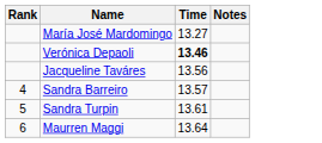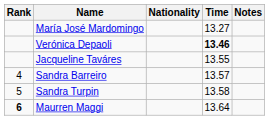 <table class="wikitable sortable" style="text-align:center;font-size:95%">
 <tr>
 <th>Rank</th>
 <th>Name</th>
+<th>Nationality</th>
 <th>Time</th>
 <th>Notes</th>
 </tr>
 <tr>
 <td></td>
 <td align=left><a href='#'>María José Mardomingo</a></td>
+<td align=left></td>
 <td>13.27</td>
 <td></td>
 </tr>
 <tr>
 <td></td>
 <td align=left><a href='#'>Verónica Depaoli</a></td>
+<td align=left></td>
 <td><strong>13.46</strong></td>
 <td></td>
 </tr>
 <tr>
 <td></td>
 <td align=left><a href='#'>Jacqueline Taváres</a></td>
-<td>13.56</td>
+<td align=left></td>
+<td>13.55</td>
 <td></td>
 </tr>
 <tr>
 <td>4</td>
 <td align=left><a href='#'>Sandra Barreiro</a></td>
+<td align=left></td>
 <td>13.57</td>
 <td></td>
 </tr>
 <tr>
 <td>5</td>
 <td align=left><a href='#'>Sandra Turpin</a></td>
-<td>13.61</td>
+<td align=left></td>
+<td>13.58</td>
 <td></td>
 </tr>
 <tr>
-<td>6</td>
+<td><strong>6</strong></td>
 <td align=left><a href='#'>Maurren Maggi</a></td>
+<td align=left></td>
 <td>13.64</td>
 <td></td>
 </tr>
 </table>
